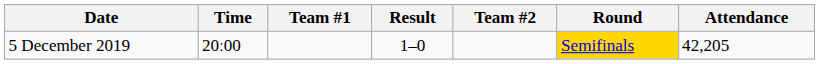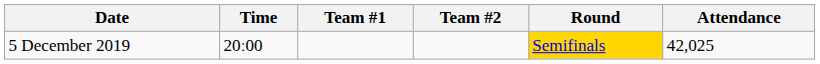 <table class="wikitable" style="text-align: left;" width="60%">
 <tr>
 <th>Date</th>
 <th>Time</th>
 <th>Team #1</th>
-<th>Result</th>
 <th>Team #2</th>
 <th>Round</th>
 <th>Attendance</th>
 </tr>
 <tr>
 <td>5 December 2019</td>
 <td>20ː00</td>
 <td></td>
-<td style="text-align:center;">1–0</td>
 <td></td>
 <td style="background: gold;"><a href='#'>Semifinals</a></td>
-<td>42,205</td>
+<td>42,025</td>
 </tr>
 </table>
